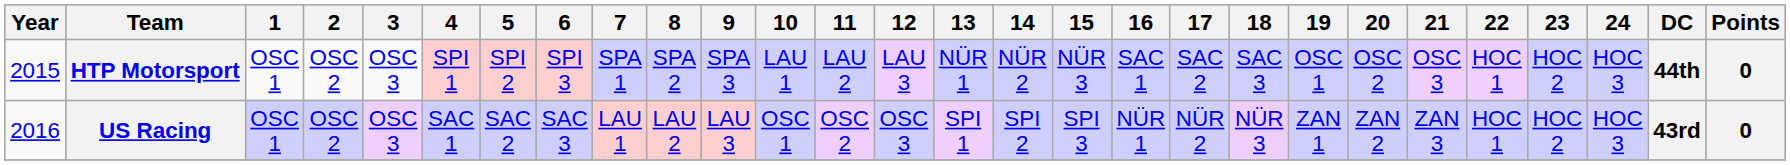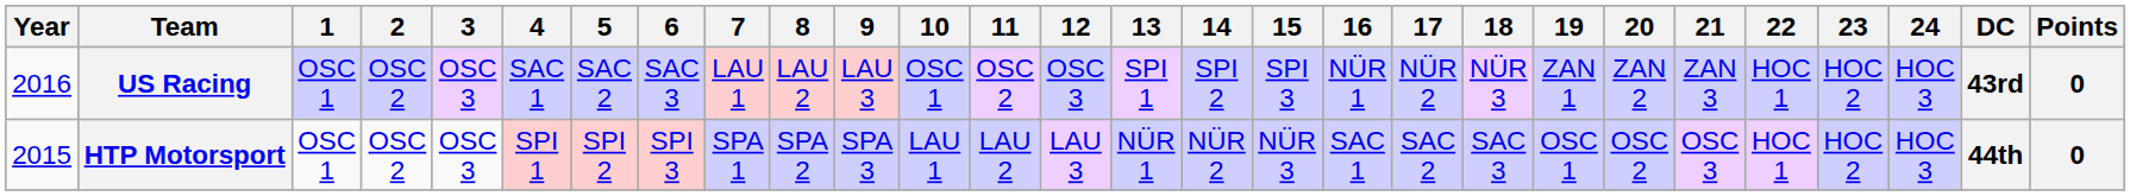 <table class="wikitable" style="text-align:center; font-size:85%">
 <tr>
 <th>Year</th>
 <th>Team</th>
 <th>1</th>
 <th>2</th>
 <th>3</th>
 <th>4</th>
 <th>5</th>
 <th>6</th>
 <th>7</th>
 <th>8</th>
 <th>9</th>
 <th>10</th>
 <th>11</th>
 <th>12</th>
 <th>13</th>
 <th>14</th>
 <th>15</th>
 <th>16</th>
 <th>17</th>
 <th>18</th>
 <th>19</th>
 <th>20</th>
 <th>21</th>
 <th>22</th>
 <th>23</th>
 <th>24</th>
 <th>DC</th>
 <th>Points</th>
 </tr>
 <tr>
+<td><a href='#'>2016</a></td>
+<th nowrap><a href='#'>US Racing</a></th>
+<td style="background:#CFCFFF"><a href='#'>OSC<br>1</a><br></td>
+<td style="background:#CFCFFF"><a href='#'>OSC<br>2</a><br></td>
+<td style="background:#EFCFFF"><a href='#'>OSC<br>3</a><br></td>
+<td style="background:#CFCFFF"><a href='#'>SAC<br>1</a><br></td>
+<td style="background:#CFCFFF"><a href='#'>SAC<br>2</a><br></td>
+<td style="background:#CFCFFF"><a href='#'>SAC<br>3</a><br></td>
+<td style="background:#FFCFCF"><a href='#'>LAU<br>1</a><br></td>
+<td style="background:#FFCFCF"><a href='#'>LAU<br>2</a><br></td>
+<td style="background:#FFCFCF"><a href='#'>LAU<br>3</a><br></td>
+<td style="background:#CFCFFF"><a href='#'>OSC<br>1</a><br></td>
+<td style="background:#EFCFFF"><a href='#'>OSC<br>2</a><br></td>
+<td style="background:#CFCFFF"><a href='#'>OSC<br>3</a><br></td>
+<td style="background:#EFCFFF"><a href='#'>SPI<br>1</a><br></td>
+<td style="background:#CFCFFF"><a href='#'>SPI<br>2</a><br></td>
+<td style="background:#CFCFFF"><a href='#'>SPI<br>3</a><br></td>
+<td style="background:#CFCFFF"><a href='#'>NÜR<br>1</a><br></td>
+<td style="background:#CFCFFF"><a href='#'>NÜR<br>2</a><br></td>
+<td style="background:#EFCFFF"><a href='#'>NÜR<br>3</a><br></td>
+<td style="background:#CFCFFF"><a href='#'>ZAN<br>1</a><br></td>
+<td style="background:#CFCFFF"><a href='#'>ZAN<br>2</a><br></td>
+<td style="background:#CFCFFF"><a href='#'>ZAN<br>3</a><br></td>
+<td style="background:#CFCFFF"><a href='#'>HOC<br>1</a><br></td>
+<td style="background:#CFCFFF"><a href='#'>HOC<br>2</a><br></td>
+<td style="background:#CFCFFF"><a href='#'>HOC<br>3</a><br></td>
+<th>43rd</th>
+<th>0</th>
+</tr>
+<tr>
 <td><a href='#'>2015</a></td>
 <th nowrap><a href='#'>HTP Motorsport</a></th>
 <td><a href='#'>OSC<br>1</a></td>
 <td><a href='#'>OSC<br>2</a></td>
 <td><a href='#'>OSC<br>3</a></td>
 <td style="background:#FFCFCF"><a href='#'>SPI<br>1</a><br></td>
 <td style="background:#FFCFCF"><a href='#'>SPI<br>2</a><br></td>
 <td style="background:#FFCFCF"><a href='#'>SPI<br>3</a><br></td>
 <td style="background:#CFCFFF"><a href='#'>SPA<br>1</a><br></td>
 <td style="background:#CFCFFF"><a href='#'>SPA<br>2</a><br></td>
 <td style="background:#CFCFFF"><a href='#'>SPA<br>3</a><br></td>
 <td style="background:#CFCFFF"><a href='#'>LAU<br>1</a><br></td>
 <td style="background:#CFCFFF"><a href='#'>LAU<br>2</a><br></td>
 <td style="background:#EFCFFF"><a href='#'>LAU<br>3</a><br></td>
 <td style="background:#CFCFFF"><a href='#'>NÜR<br>1</a><br></td>
 <td style="background:#CFCFFF"><a href='#'>NÜR<br>2</a><br></td>
 <td style="background:#CFCFFF"><a href='#'>NÜR<br>3</a><br></td>
 <td style="background:#CFCFFF"><a href='#'>SAC<br>1</a><br></td>
 <td style="background:#CFCFFF"><a href='#'>SAC<br>2</a><br></td>
 <td style="background:#CFCFFF"><a href='#'>SAC<br>3</a><br></td>
 <td style="background:#CFCFFF"><a href='#'>OSC<br>1</a><br></td>
 <td style="background:#CFCFFF"><a href='#'>OSC<br>2</a><br></td>
 <td style="background:#EFCFFF"><a href='#'>OSC<br>3</a><br></td>
 <td style="background:#EFCFFF"><a href='#'>HOC<br>1</a><br></td>
 <td style="background:#CFCFFF"><a href='#'>HOC<br>2</a><br></td>
 <td style="background:#CFCFFF"><a href='#'>HOC<br>3</a><br></td>
 <th>44th</th>
 <th>0</th>
 </tr>
-<tr>
-<td><a href='#'>2016</a></td>
-<th nowrap><a href='#'>US Racing</a></th>
-<td style="background:#CFCFFF"><a href='#'>OSC<br>1</a><br></td>
-<td style="background:#CFCFFF"><a href='#'>OSC<br>2</a><br></td>
-<td style="background:#EFCFFF"><a href='#'>OSC<br>3</a><br></td>
-<td style="background:#CFCFFF"><a href='#'>SAC<br>1</a><br></td>
-<td style="background:#CFCFFF"><a href='#'>SAC<br>2</a><br></td>
-<td style="background:#CFCFFF"><a href='#'>SAC<br>3</a><br></td>
-<td style="background:#FFCFCF"><a href='#'>LAU<br>1</a><br></td>
-<td style="background:#FFCFCF"><a href='#'>LAU<br>2</a><br></td>
-<td style="background:#FFCFCF"><a href='#'>LAU<br>3</a><br></td>
-<td style="background:#CFCFFF"><a href='#'>OSC<br>1</a><br></td>
-<td style="background:#EFCFFF"><a href='#'>OSC<br>2</a><br></td>
-<td style="background:#CFCFFF"><a href='#'>OSC<br>3</a><br></td>
-<td style="background:#EFCFFF"><a href='#'>SPI<br>1</a><br></td>
-<td style="background:#CFCFFF"><a href='#'>SPI<br>2</a><br></td>
-<td style="background:#CFCFFF"><a href='#'>SPI<br>3</a><br></td>
-<td style="background:#CFCFFF"><a href='#'>NÜR<br>1</a><br></td>
-<td style="background:#CFCFFF"><a href='#'>NÜR<br>2</a><br></td>
-<td style="background:#EFCFFF"><a href='#'>NÜR<br>3</a><br></td>
-<td style="background:#CFCFFF"><a href='#'>ZAN<br>1</a><br></td>
-<td style="background:#CFCFFF"><a href='#'>ZAN<br>2</a><br></td>
-<td style="background:#CFCFFF"><a href='#'>ZAN<br>3</a><br></td>
-<td style="background:#CFCFFF"><a href='#'>HOC<br>1</a><br></td>
-<td style="background:#CFCFFF"><a href='#'>HOC<br>2</a><br></td>
-<td style="background:#CFCFFF"><a href='#'>HOC<br>3</a><br></td>
-<th>43rd</th>
-<th>0</th>
-</tr>
 </table>
